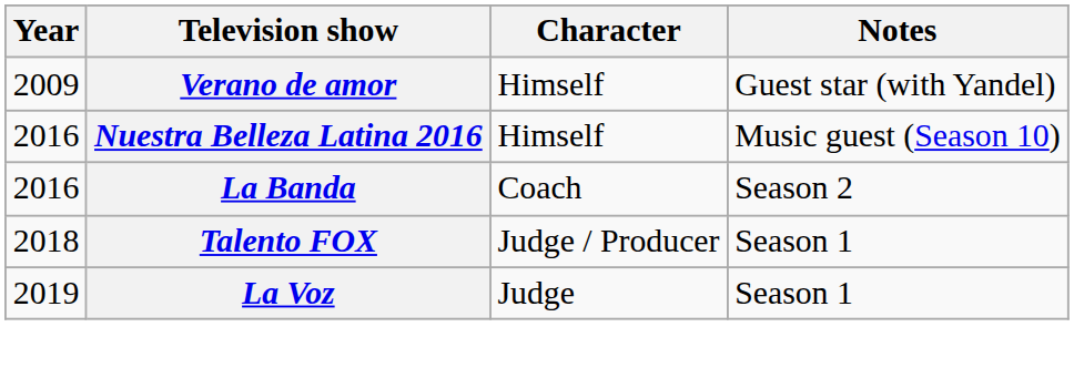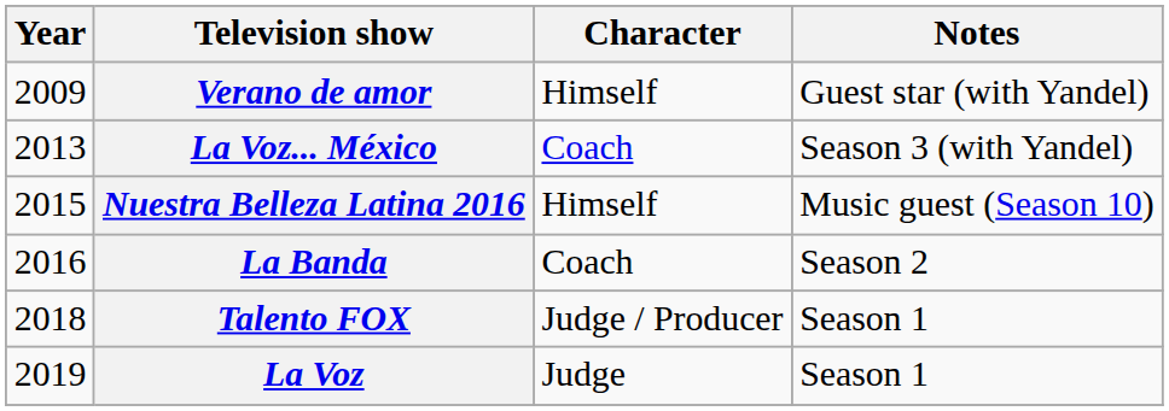 <table class="wikitable sortable plainrowheaders">
 <tr>
 <th scope="col">Year</th>
 <th scope="col">Television show</th>
 <th scope="col">Character</th>
 <th scope="col" class="unsortable">Notes</th>
 </tr>
 <tr>
 <td>2009</td>
 <th scope="row"><em><a href='#'>Verano de amor</a></em></th>
 <td>Himself</td>
 <td>Guest star (with Yandel)</td>
 </tr>
 <tr>
-<td>2016</td>
+<td>2013</td>
+<th scope="row"><em><a href='#'>La Voz... México</a></em></th>
+<td><a href='#'>Coach</a></td>
+<td>Season 3 (with Yandel)</td>
+</tr>
+<tr>
+<td>2015</td>
 <th scope="row"><em><a href='#'>Nuestra Belleza Latina 2016</a></em></th>
 <td>Himself</td>
 <td>Music guest (<a href='#'>Season 10</a>)</td>
 </tr>
 <tr>
 <td>2016</td>
 <th scope="row"><em><a href='#'>La Banda</a></em></th>
 <td>Coach</td>
 <td>Season 2</td>
 </tr>
 <tr>
 <td>2018</td>
 <th scope="row"><em><a href='#'>Talento FOX</a></em></th>
 <td>Judge / Producer</td>
 <td>Season 1</td>
 </tr>
 <tr>
 <td>2019</td>
 <th scope="row"><em><a href='#'>La Voz</a></em></th>
 <td>Judge</td>
 <td>Season 1</td>
 </tr>
 </table>
